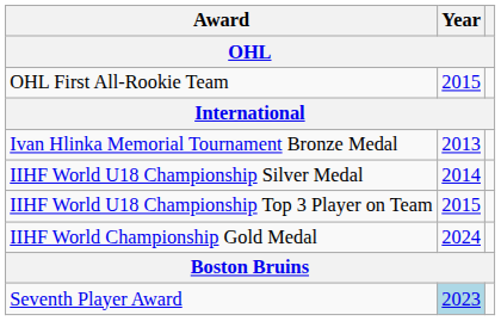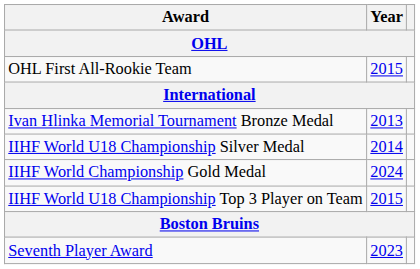 <table class="wikitable">
 <tr>
 <th>Award</th>
 <th>Year</th>
 <th></th>
 </tr>
 <tr>
 <th colspan="3"><a href='#'>OHL</a></th>
 </tr>
 <tr>
 <td>OHL First All-Rookie Team</td>
 <td><a href='#'>2015</a></td>
 <td></td>
 </tr>
 <tr>
 <th colspan="3"><a href='#'>International</a></th>
 </tr>
 <tr>
 <td><a href='#'>Ivan Hlinka Memorial Tournament</a> Bronze Medal</td>
 <td><a href='#'>2013</a></td>
 <td></td>
 </tr>
 <tr>
 <td><a href='#'>IIHF World U18 Championship</a> Silver Medal</td>
 <td><a href='#'>2014</a></td>
 <td></td>
 </tr>
 <tr>
-<td><a href='#'>IIHF World U18 Championship</a> Top 3 Player on Team</td>
-<td><a href='#'>2015</a></td>
+<td><a href='#'>IIHF World Championship</a> Gold Medal</td>
+<td><a href='#'>2024</a></td>
 <td></td>
 </tr>
 <tr>
-<td><a href='#'>IIHF World Championship</a> Gold Medal</td>
-<td><a href='#'>2024</a></td>
+<td><a href='#'>IIHF World U18 Championship</a> Top 3 Player on Team</td>
+<td><a href='#'>2015</a></td>
 <td></td>
 </tr>
 <tr>
 <th colspan="3"><a href='#'>Boston Bruins</a></th>
 </tr>
 <tr>
 <td><a href='#'>Seventh Player Award</a></td>
-<td style="background: lightblue;"><a href='#'>2023</a></td>
+<td><a href='#'>2023</a></td>
 <td></td>
 </tr>
 </table>
